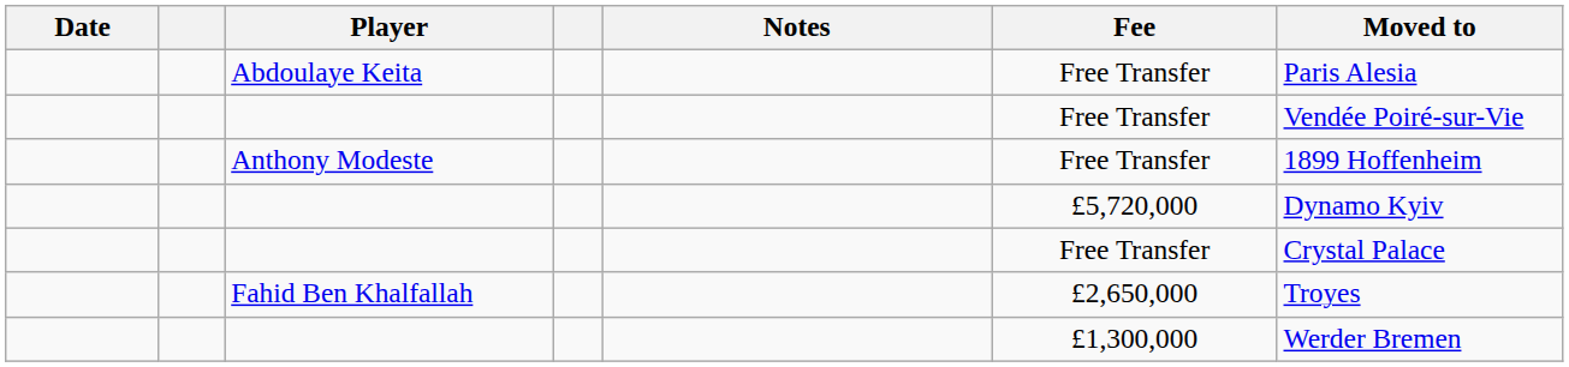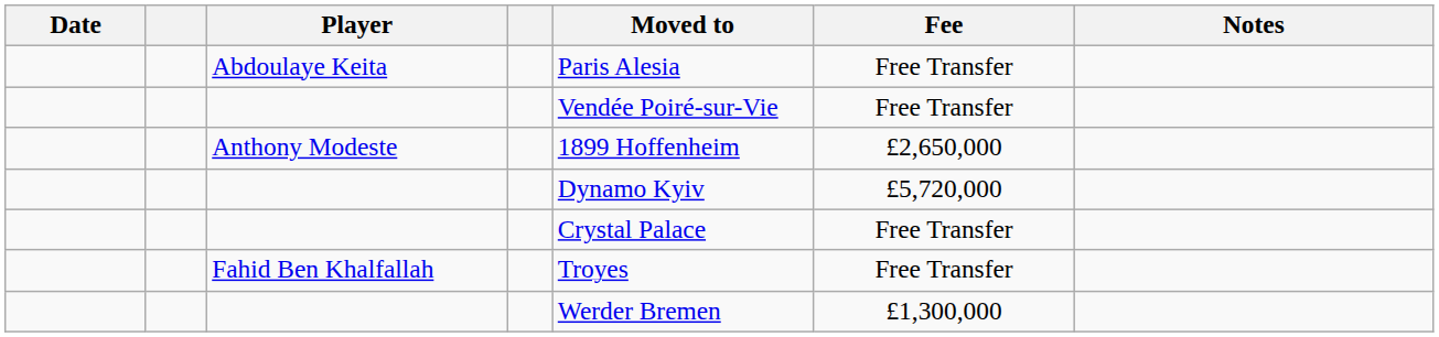 <table class="wikitable sortable">
 <tr>
 <th style="width:80px;">Date</th>
 <th style="width:30px;"></th>
 <th style="width:180px;">Player</th>
 <th style="width:20px;"></th>
+<th style="width:155px;">Moved to</th>
+<th style="width:155px;" class="unsortable">Fee</th>
 <th style="width:215px;" class="unsortable">Notes</th>
-<th style="width:155px;" class="unsortable">Fee</th>
-<th style="width:155px;">Moved to</th>
 </tr>
 <tr>
 <td></td>
 <td align=center></td>
 <td> <a href='#'>Abdoulaye Keita</a></td>
 <td></td>
+<td> <a href='#'>Paris Alesia</a></td>
+<td align=center>Free Transfer</td>
 <td align=center></td>
-<td align=center>Free Transfer</td>
-<td> <a href='#'>Paris Alesia</a></td>
 </tr>
 <tr>
 <td></td>
 <td align=center></td>
 <td> </td>
 <td></td>
+<td> <a href='#'>Vendée Poiré-sur-Vie</a></td>
+<td align=center>Free Transfer</td>
 <td align=center></td>
-<td align=center>Free Transfer</td>
-<td> <a href='#'>Vendée Poiré-sur-Vie</a></td>
 </tr>
 <tr>
 <td></td>
 <td align=center></td>
 <td> <a href='#'>Anthony Modeste</a></td>
 <td></td>
+<td> <a href='#'>1899 Hoffenheim</a></td>
+<td align=center>£2,650,000</td>
 <td align=center></td>
-<td align=center>Free Transfer</td>
-<td> <a href='#'>1899 Hoffenheim</a></td>
 </tr>
 <tr>
 <td></td>
 <td align=center></td>
 <td> </td>
 <td></td>
+<td> <a href='#'>Dynamo Kyiv</a></td>
+<td align=center>£5,720,000</td>
 <td align=center></td>
-<td align=center>£5,720,000</td>
-<td> <a href='#'>Dynamo Kyiv</a></td>
 </tr>
 <tr>
 <td></td>
 <td align=center></td>
 <td> </td>
 <td></td>
+<td> <a href='#'>Crystal Palace</a></td>
+<td align=center>Free Transfer</td>
 <td align=center></td>
-<td align=center>Free Transfer</td>
-<td> <a href='#'>Crystal Palace</a></td>
 </tr>
 <tr>
 <td></td>
 <td align=center></td>
 <td> <a href='#'>Fahid Ben Khalfallah</a></td>
 <td></td>
+<td> <a href='#'>Troyes</a></td>
+<td align=center>Free Transfer</td>
 <td align=center></td>
-<td align=center>£2,650,000</td>
-<td> <a href='#'>Troyes</a></td>
 </tr>
 <tr>
 <td></td>
 <td align=center></td>
 <td> </td>
 <td></td>
+<td> <a href='#'>Werder Bremen</a></td>
+<td align=center>£1,300,000</td>
 <td align=center></td>
-<td align=center>£1,300,000</td>
-<td> <a href='#'>Werder Bremen</a></td>
 </tr>
 </table>
